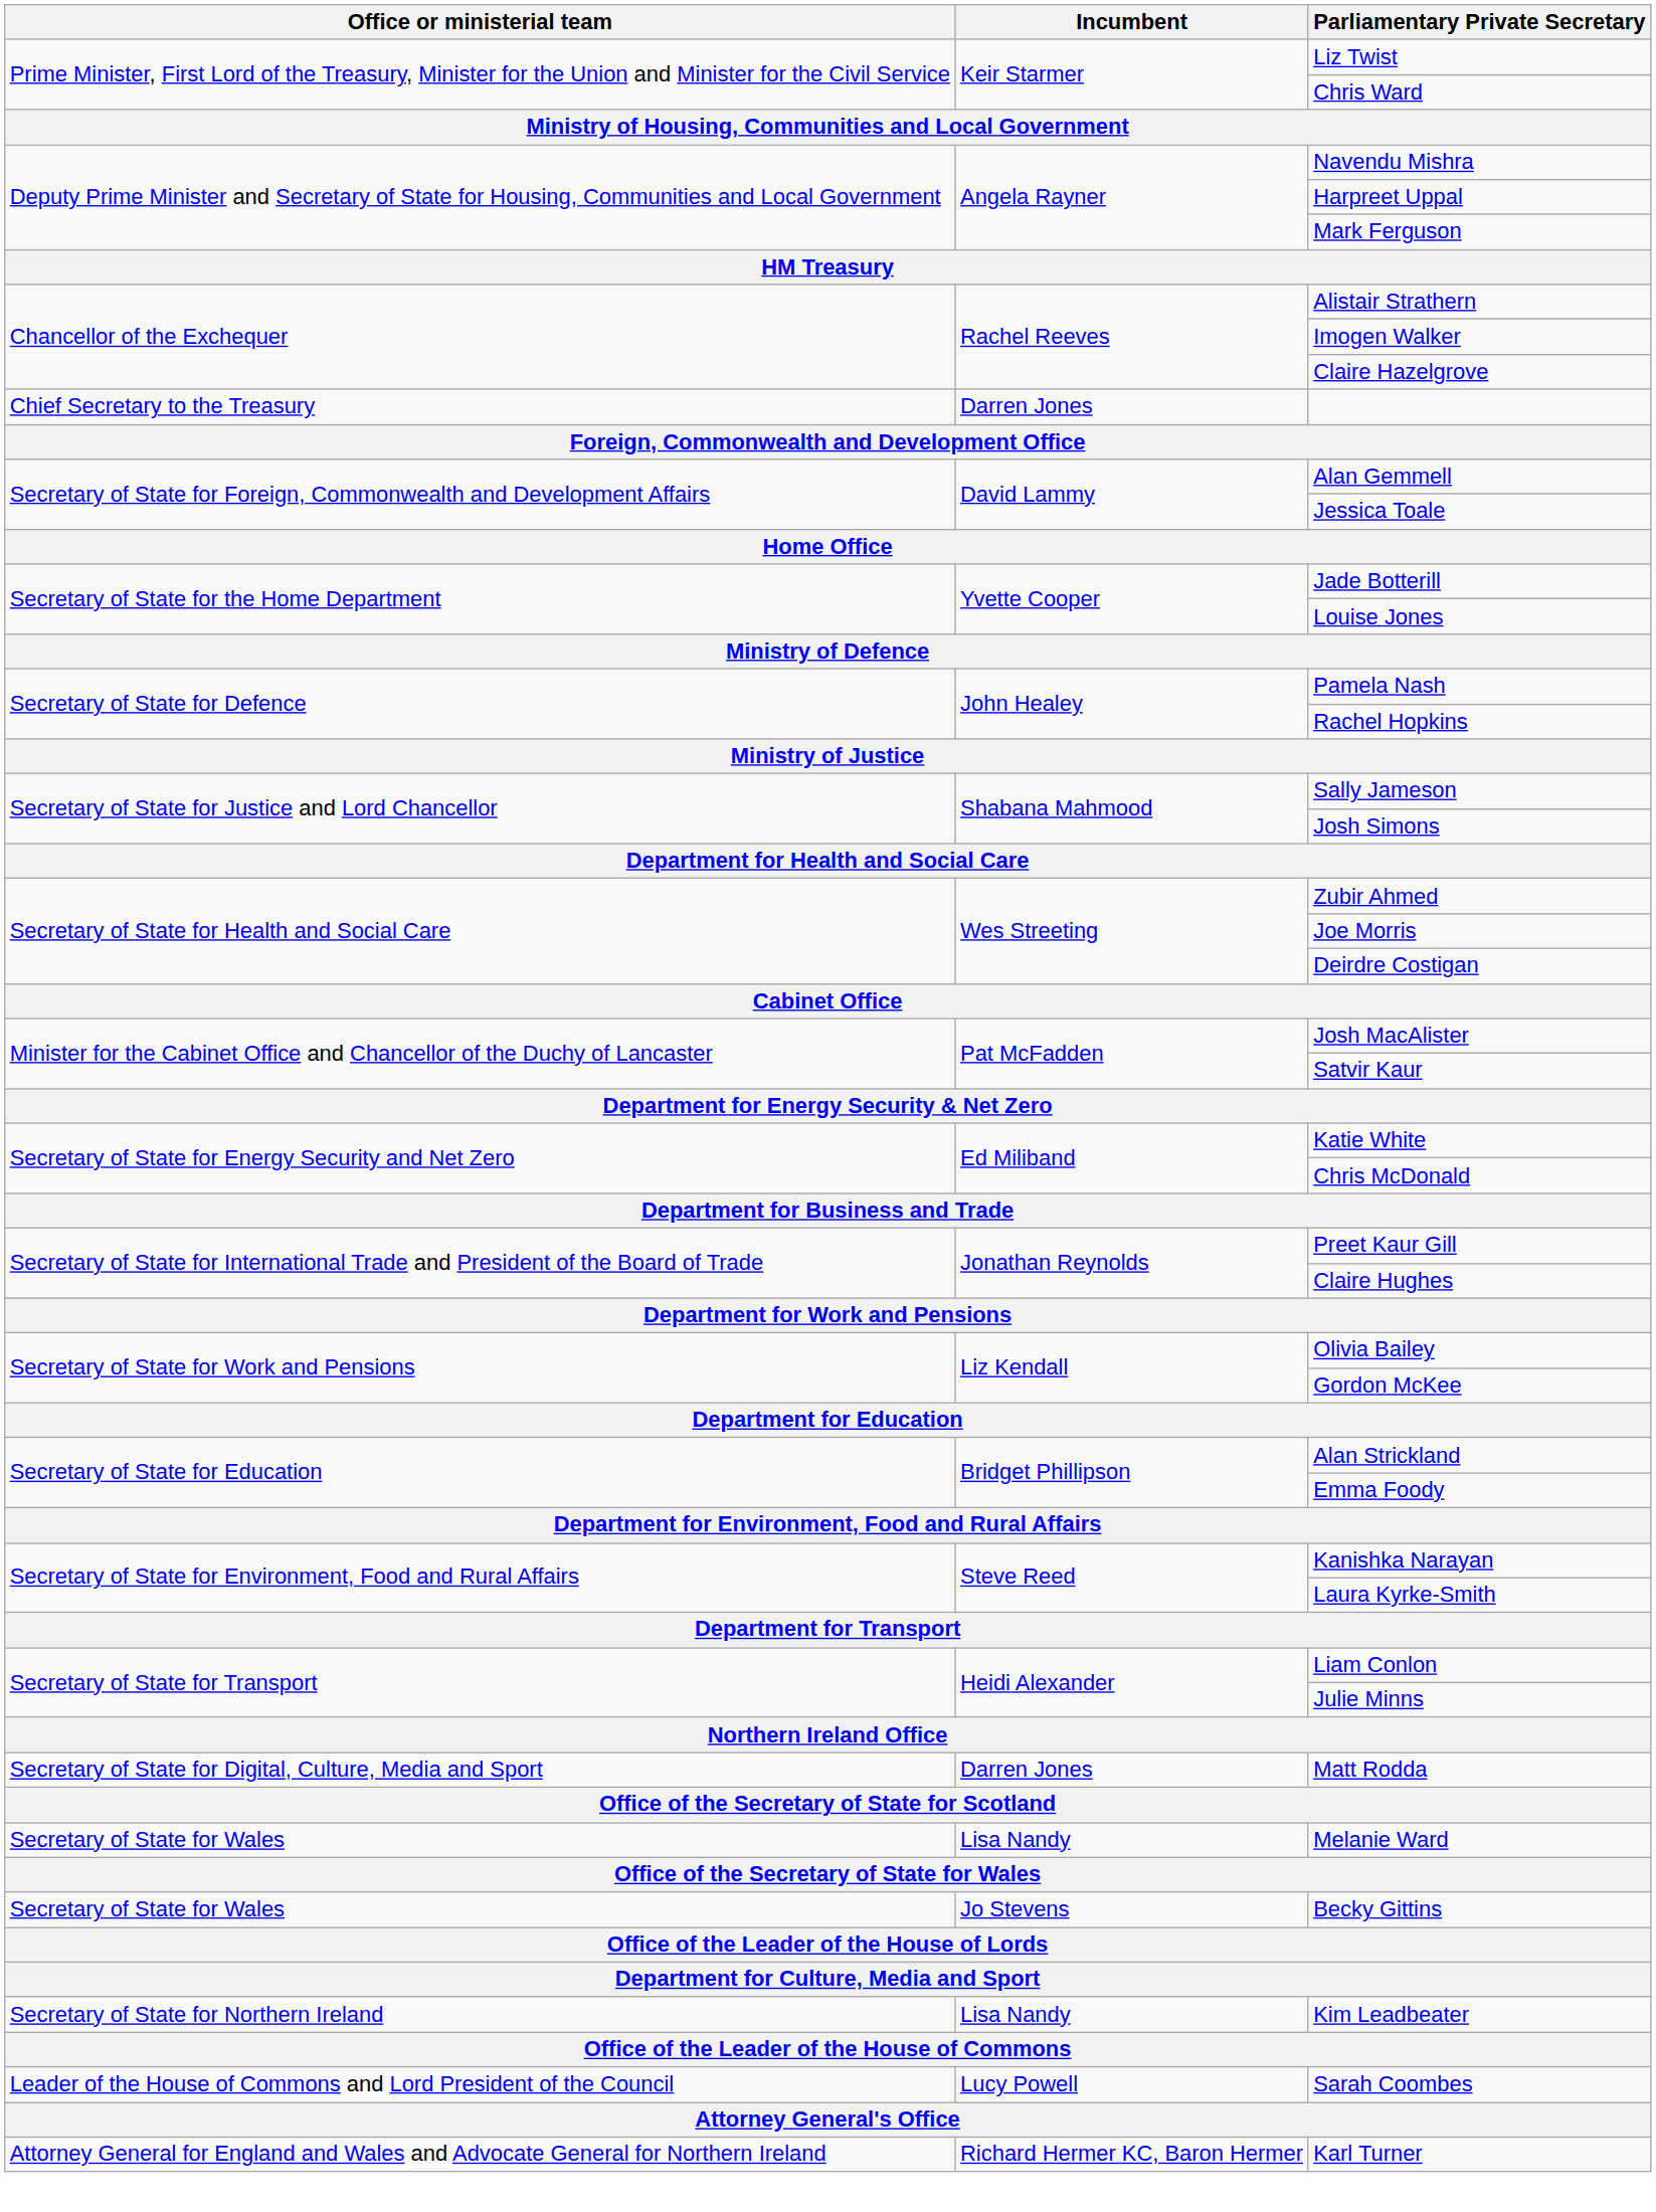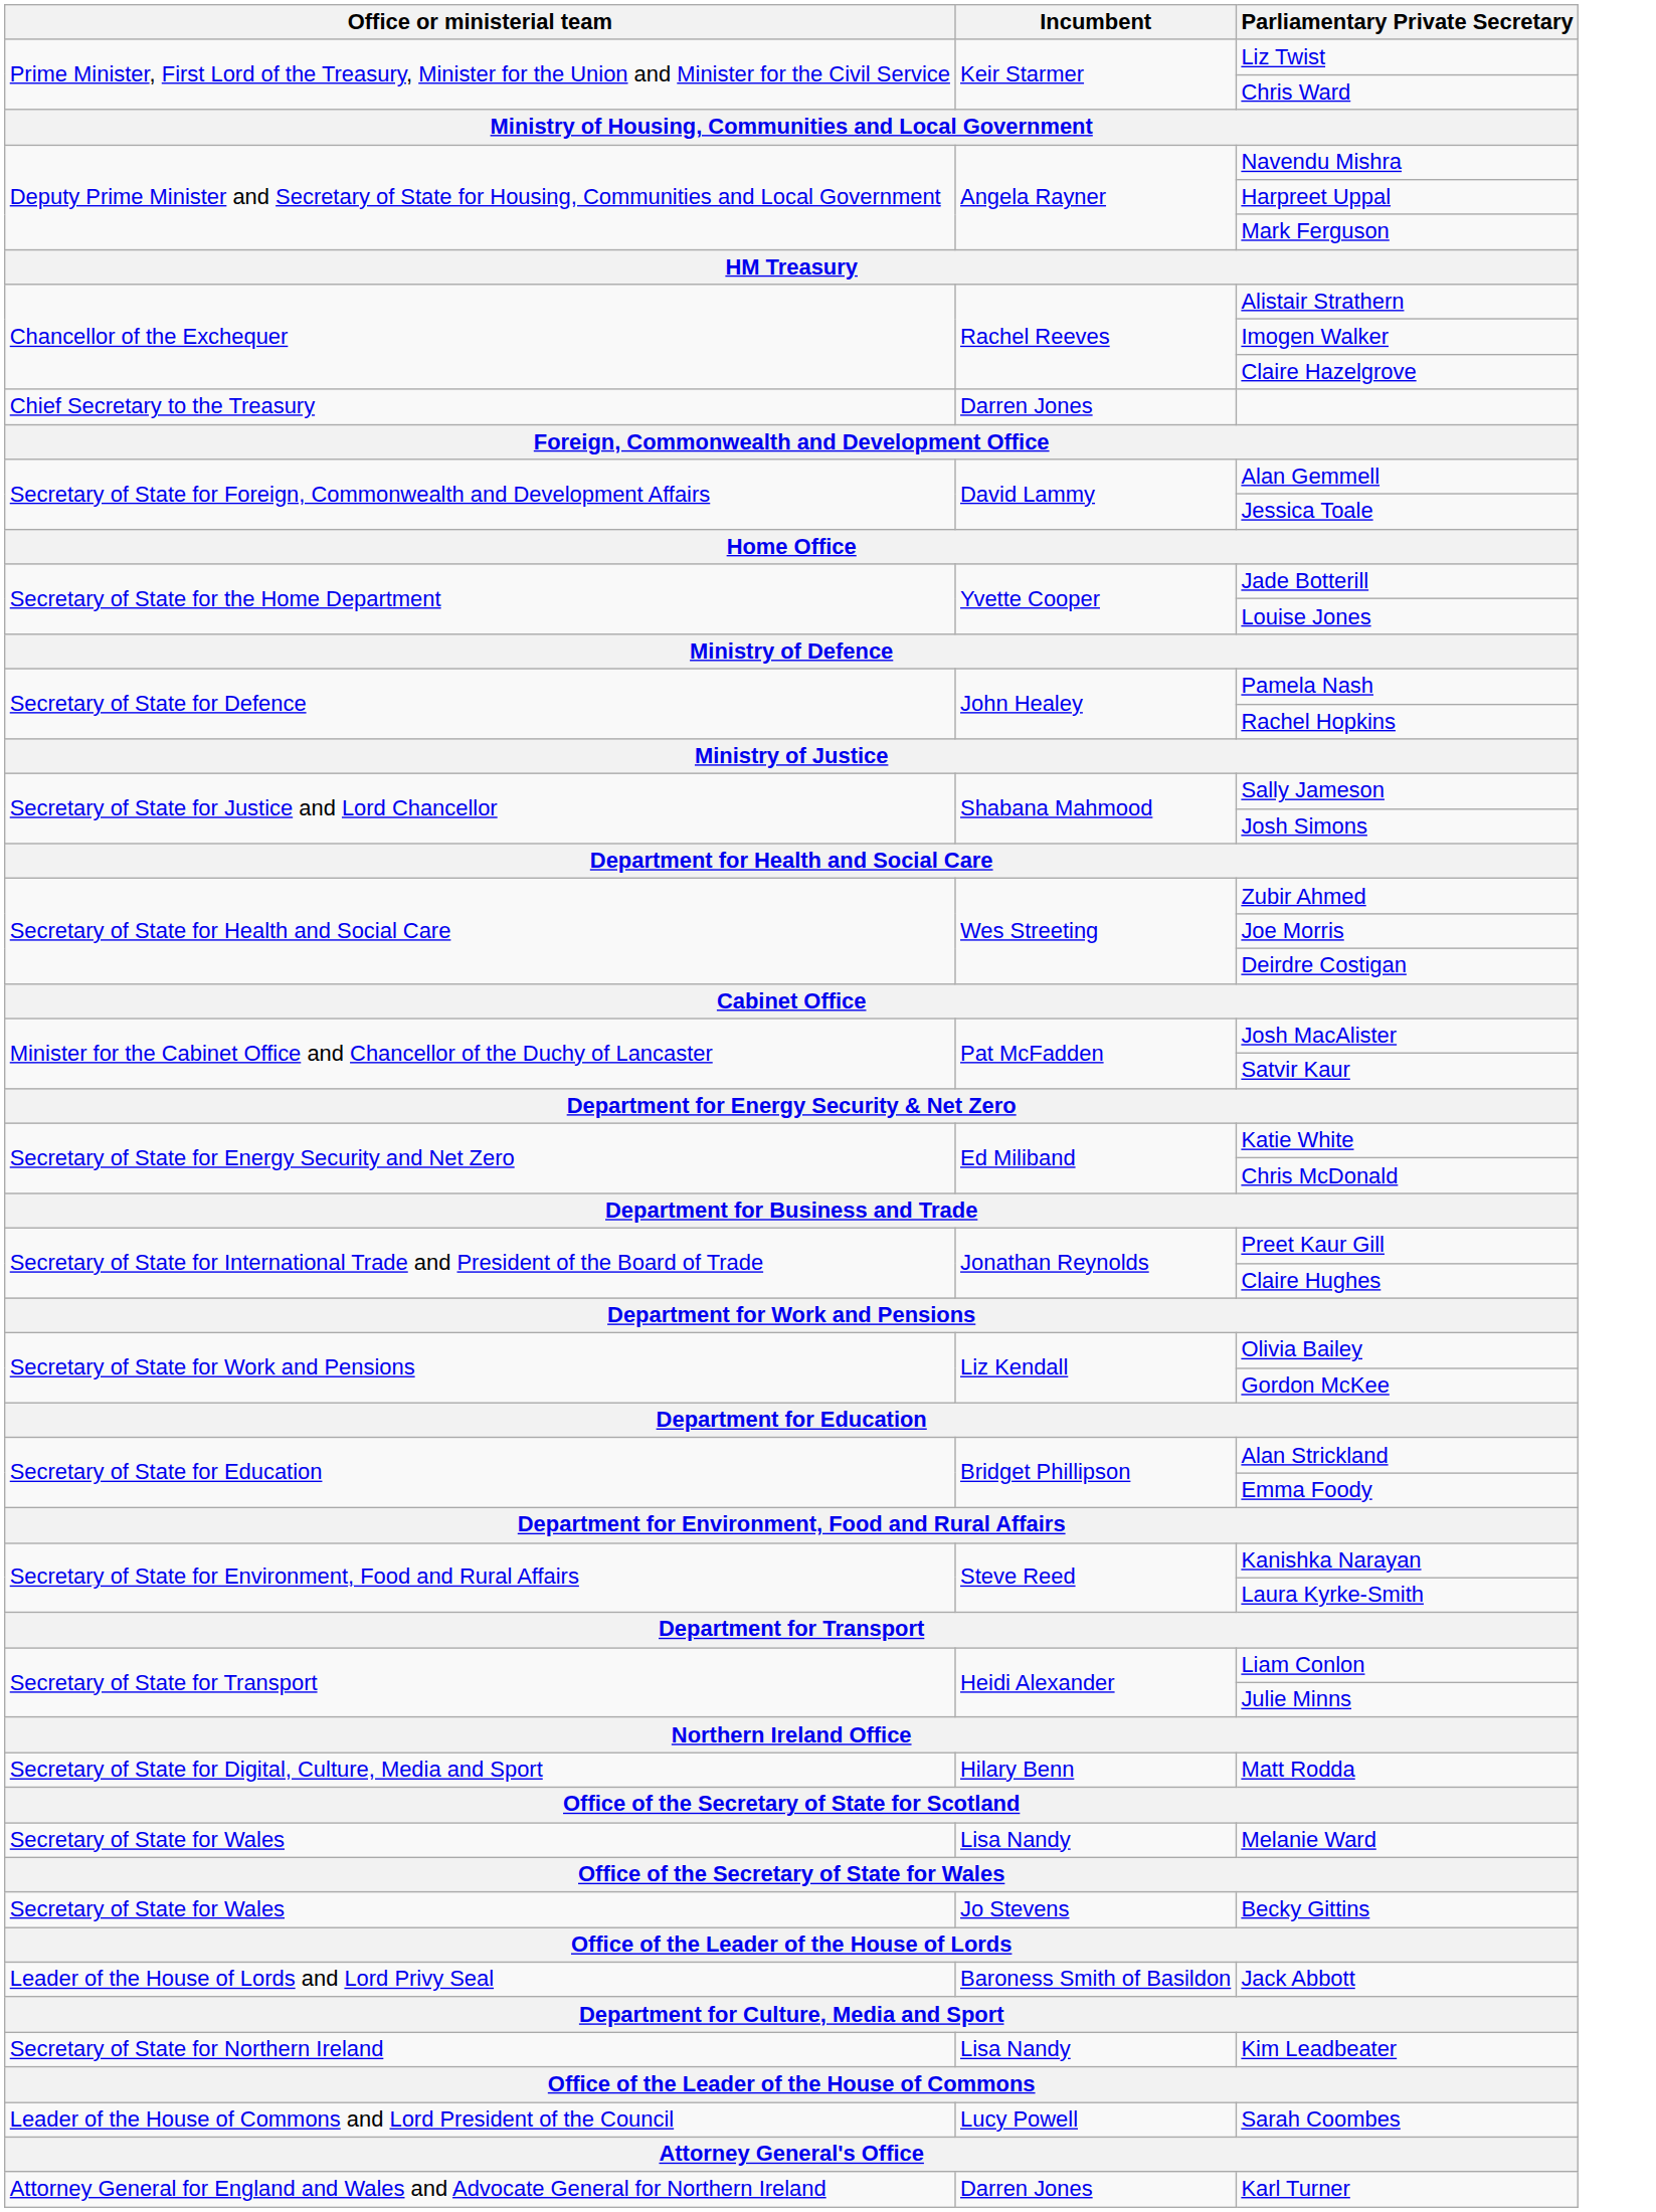 <table class="wikitable">
 <tr>
 <th>Office or ministerial team</th>
 <th>Incumbent</th>
 <th>Parliamentary Private Secretary</th>
 </tr>
 <tr>
 <td rowspan="2"><a href='#'>Prime Minister</a>, <a href='#'>First Lord of the Treasury</a>, <a href='#'>Minister for the Union</a> and <a href='#'>Minister for the Civil Service</a></td>
 <td rowspan="2"><a href='#'>Keir Starmer</a></td>
 <td><a href='#'>Liz Twist</a></td>
 </tr>
 <tr>
 <td><a href='#'>Chris Ward</a></td>
 </tr>
 <tr>
 <th colspan="3"><a href='#'>Ministry of Housing, Communities and Local Government</a></th>
 </tr>
 <tr>
 <td rowspan="3"><a href='#'>Deputy Prime Minister</a> and <a href='#'>Secretary of State for Housing, Communities and Local Government</a></td>
 <td rowspan="3"><a href='#'>Angela Rayner</a></td>
 <td><a href='#'>Navendu Mishra</a></td>
 </tr>
 <tr>
 <td><a href='#'>Harpreet Uppal</a></td>
 </tr>
 <tr>
 <td><a href='#'>Mark Ferguson</a></td>
 </tr>
 <tr>
 <th colspan="3"><strong><a href='#'>HM Treasury</a></strong></th>
 </tr>
 <tr>
 <td rowspan="3"><a href='#'>Chancellor of the Exchequer</a></td>
 <td rowspan="3"><a href='#'>Rachel Reeves</a></td>
 <td><a href='#'>Alistair Strathern</a></td>
 </tr>
 <tr>
 <td><a href='#'>Imogen Walker</a></td>
 </tr>
 <tr>
 <td><a href='#'>Claire Hazelgrove</a></td>
 </tr>
 <tr>
 <td><a href='#'>Chief Secretary to the Treasury</a></td>
 <td><a href='#'>Darren Jones</a></td>
 <td></td>
 </tr>
 <tr>
 <th colspan="3"><a href='#'>Foreign, Commonwealth and Development Office</a></th>
 </tr>
 <tr>
 <td rowspan="2"><a href='#'>Secretary of State for Foreign, Commonwealth and Development Affairs</a></td>
 <td rowspan="2"><a href='#'>David Lammy</a></td>
 <td><a href='#'>Alan Gemmell</a></td>
 </tr>
 <tr>
 <td><a href='#'>Jessica Toale</a></td>
 </tr>
 <tr>
 <th colspan="3"><a href='#'>Home Office</a></th>
 </tr>
 <tr>
 <td rowspan="2"><a href='#'>Secretary of State for the Home Department</a></td>
 <td rowspan="2"><a href='#'>Yvette Cooper</a></td>
 <td><a href='#'>Jade Botterill</a></td>
 </tr>
 <tr>
 <td><a href='#'>Louise Jones</a></td>
 </tr>
 <tr>
 <th colspan="3"><a href='#'>Ministry of Defence</a></th>
 </tr>
 <tr>
 <td rowspan="2"><a href='#'>Secretary of State for Defence</a></td>
 <td rowspan="2"><a href='#'>John Healey</a></td>
 <td><a href='#'>Pamela Nash</a></td>
 </tr>
 <tr>
 <td><a href='#'>Rachel Hopkins</a></td>
 </tr>
 <tr>
 <th colspan="3"><a href='#'>Ministry of Justice</a></th>
 </tr>
 <tr>
 <td rowspan="2"><a href='#'>Secretary of State for Justice</a> and <a href='#'>Lord Chancellor</a></td>
 <td rowspan="2"><a href='#'>Shabana Mahmood</a></td>
 <td><a href='#'>Sally Jameson</a></td>
 </tr>
 <tr>
 <td><a href='#'>Josh Simons</a></td>
 </tr>
 <tr>
 <th colspan="3"><a href='#'>Department for Health and Social Care</a></th>
 </tr>
 <tr>
 <td rowspan="3"><a href='#'>Secretary of State for Health and Social Care</a></td>
 <td rowspan="3"><a href='#'>Wes Streeting</a></td>
 <td><a href='#'>Zubir Ahmed</a></td>
 </tr>
 <tr>
 <td><a href='#'>Joe Morris</a></td>
 </tr>
 <tr>
 <td><a href='#'>Deirdre Costigan</a></td>
 </tr>
 <tr>
 <th colspan="3"><a href='#'>Cabinet Office</a></th>
 </tr>
 <tr>
 <td rowspan="2"><a href='#'>Minister for the Cabinet Office</a> and <a href='#'>Chancellor of the Duchy of Lancaster</a></td>
 <td rowspan="2"><a href='#'>Pat McFadden</a></td>
 <td><a href='#'>Josh MacAlister</a></td>
 </tr>
 <tr>
 <td><a href='#'>Satvir Kaur</a></td>
 </tr>
 <tr>
 <th colspan="3"><a href='#'>Department for Energy Security & Net Zero</a></th>
 </tr>
 <tr>
 <td rowspan="2"><a href='#'>Secretary of State for Energy Security and Net Zero</a></td>
 <td rowspan="2"><a href='#'>Ed Miliband</a></td>
 <td><a href='#'>Katie White</a></td>
 </tr>
 <tr>
 <td><a href='#'>Chris McDonald</a></td>
 </tr>
 <tr>
 <th colspan="3"><a href='#'>Department for Business and Trade</a></th>
 </tr>
 <tr>
 <td rowspan="2"><a href='#'>Secretary of State for International Trade</a> and <a href='#'>President of the Board of Trade</a></td>
 <td rowspan="2"><a href='#'>Jonathan Reynolds</a></td>
 <td><a href='#'>Preet Kaur Gill</a></td>
 </tr>
 <tr>
 <td><a href='#'>Claire Hughes</a></td>
 </tr>
 <tr>
 <th colspan="3"><a href='#'>Department for Work and Pensions</a></th>
 </tr>
 <tr>
 <td rowspan="2"><a href='#'>Secretary of State for Work and Pensions</a></td>
 <td rowspan="2"><a href='#'>Liz Kendall</a></td>
 <td><a href='#'>Olivia Bailey</a></td>
 </tr>
 <tr>
 <td><a href='#'>Gordon McKee</a></td>
 </tr>
 <tr>
 <th colspan="3"><a href='#'>Department for Education</a></th>
 </tr>
 <tr>
 <td rowspan="2"><a href='#'>Secretary of State for Education</a></td>
 <td rowspan="2"><a href='#'>Bridget Phillipson</a></td>
 <td><a href='#'>Alan Strickland</a></td>
 </tr>
 <tr>
 <td><a href='#'>Emma Foody</a></td>
 </tr>
 <tr>
 <th colspan="3"><a href='#'>Department for Environment, Food and Rural Affairs</a></th>
 </tr>
 <tr>
 <td rowspan="2"><a href='#'>Secretary of State for Environment, Food and Rural Affairs</a></td>
 <td rowspan="2"><a href='#'>Steve Reed</a></td>
 <td><a href='#'>Kanishka Narayan</a></td>
 </tr>
 <tr>
 <td><a href='#'>Laura Kyrke-Smith</a></td>
 </tr>
 <tr>
 <th colspan="3"><a href='#'>Department for Transport</a></th>
 </tr>
 <tr>
 <td rowspan="2"><a href='#'>Secretary of State for Transport</a></td>
 <td rowspan="2"><a href='#'>Heidi Alexander</a></td>
 <td><a href='#'>Liam Conlon</a></td>
 </tr>
 <tr>
 <td><a href='#'>Julie Minns</a></td>
 </tr>
 <tr>
 <th colspan="3"><a href='#'>Northern Ireland Office</a></th>
 </tr>
 <tr>
 <td><a href='#'>Secretary of State for Digital, Culture, Media and Sport</a></td>
-<td><a href='#'>Darren Jones</a></td>
+<td><a href='#'>Hilary Benn</a></td>
 <td><a href='#'>Matt Rodda</a></td>
 </tr>
 <tr>
 <th colspan="3"><a href='#'>Office of the Secretary of State for Scotland</a></th>
 </tr>
 <tr>
 <td><a href='#'>Secretary of State for Wales</a></td>
 <td><a href='#'>Lisa Nandy</a></td>
 <td><a href='#'>Melanie Ward</a></td>
 </tr>
 <tr>
 <th colspan="3"><a href='#'>Office of the Secretary of State for Wales</a></th>
 </tr>
 <tr>
 <td><a href='#'>Secretary of State for Wales</a></td>
 <td><a href='#'>Jo Stevens</a></td>
 <td><a href='#'>Becky Gittins</a></td>
 </tr>
 <tr>
 <th colspan="3"><a href='#'>Office of the Leader of the House of Lords</a></th>
 </tr>
 <tr>
+<td><a href='#'>Leader of the House of Lords</a> and <a href='#'>Lord Privy Seal</a></td>
+<td><a href='#'>Baroness Smith of Basildon</a></td>
+<td><a href='#'>Jack Abbott</a></td>
+</tr>
+<tr>
 <th colspan="3"><a href='#'>Department for Culture, Media and Sport</a></th>
 </tr>
 <tr>
 <td><a href='#'>Secretary of State for Northern Ireland</a></td>
 <td><a href='#'>Lisa Nandy</a></td>
 <td><a href='#'>Kim Leadbeater</a></td>
 </tr>
 <tr>
 <th colspan="3"><a href='#'>Office of the Leader of the House of Commons</a></th>
 </tr>
 <tr>
 <td><a href='#'>Leader of the House of Commons</a> and <a href='#'>Lord President of the Council</a></td>
 <td><a href='#'>Lucy Powell</a></td>
 <td><a href='#'>Sarah Coombes</a></td>
 </tr>
 <tr>
 <th colspan="3"><a href='#'>Attorney General's Office</a></th>
 </tr>
 <tr>
 <td><a href='#'>Attorney General for England and Wales</a> and <a href='#'>Advocate General for Northern Ireland</a></td>
-<td><a href='#'>Richard Hermer KC, Baron Hermer</a></td>
+<td><a href='#'>Darren Jones</a></td>
 <td><a href='#'>Karl Turner</a></td>
 </tr>
 </table>
